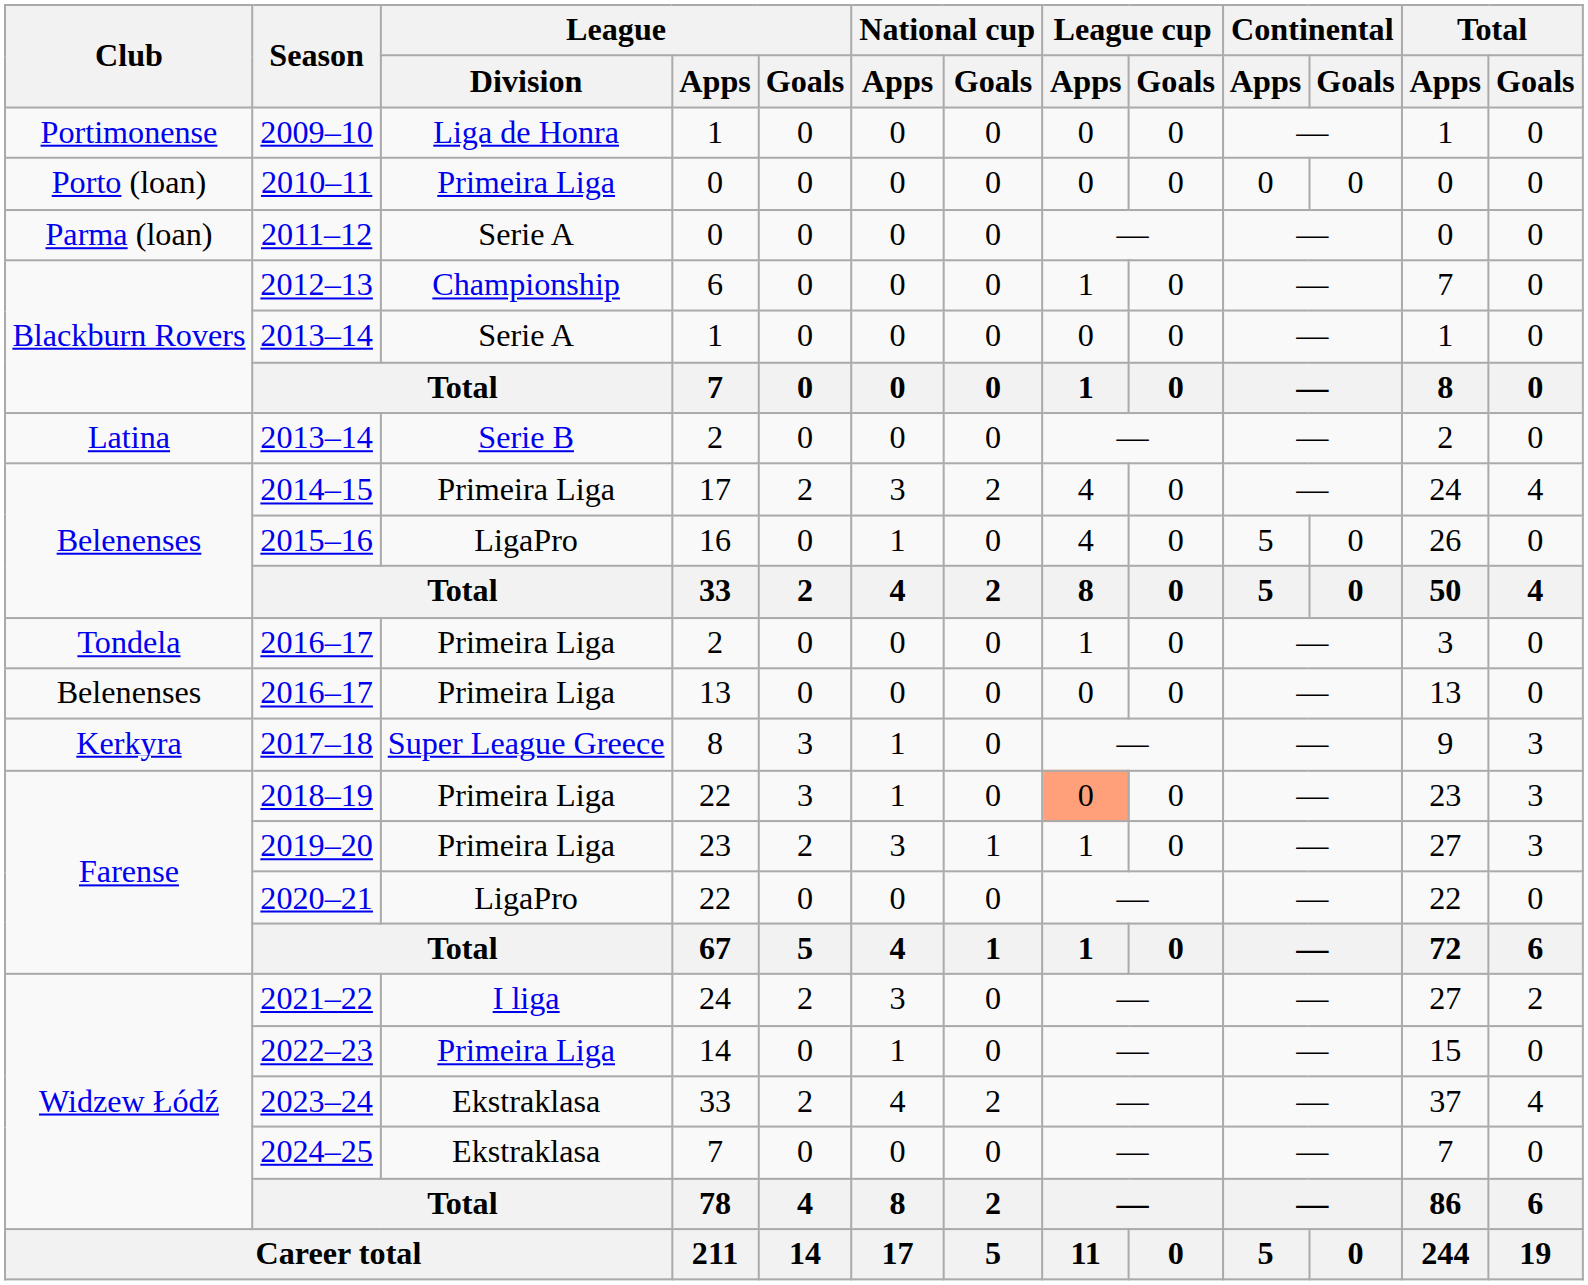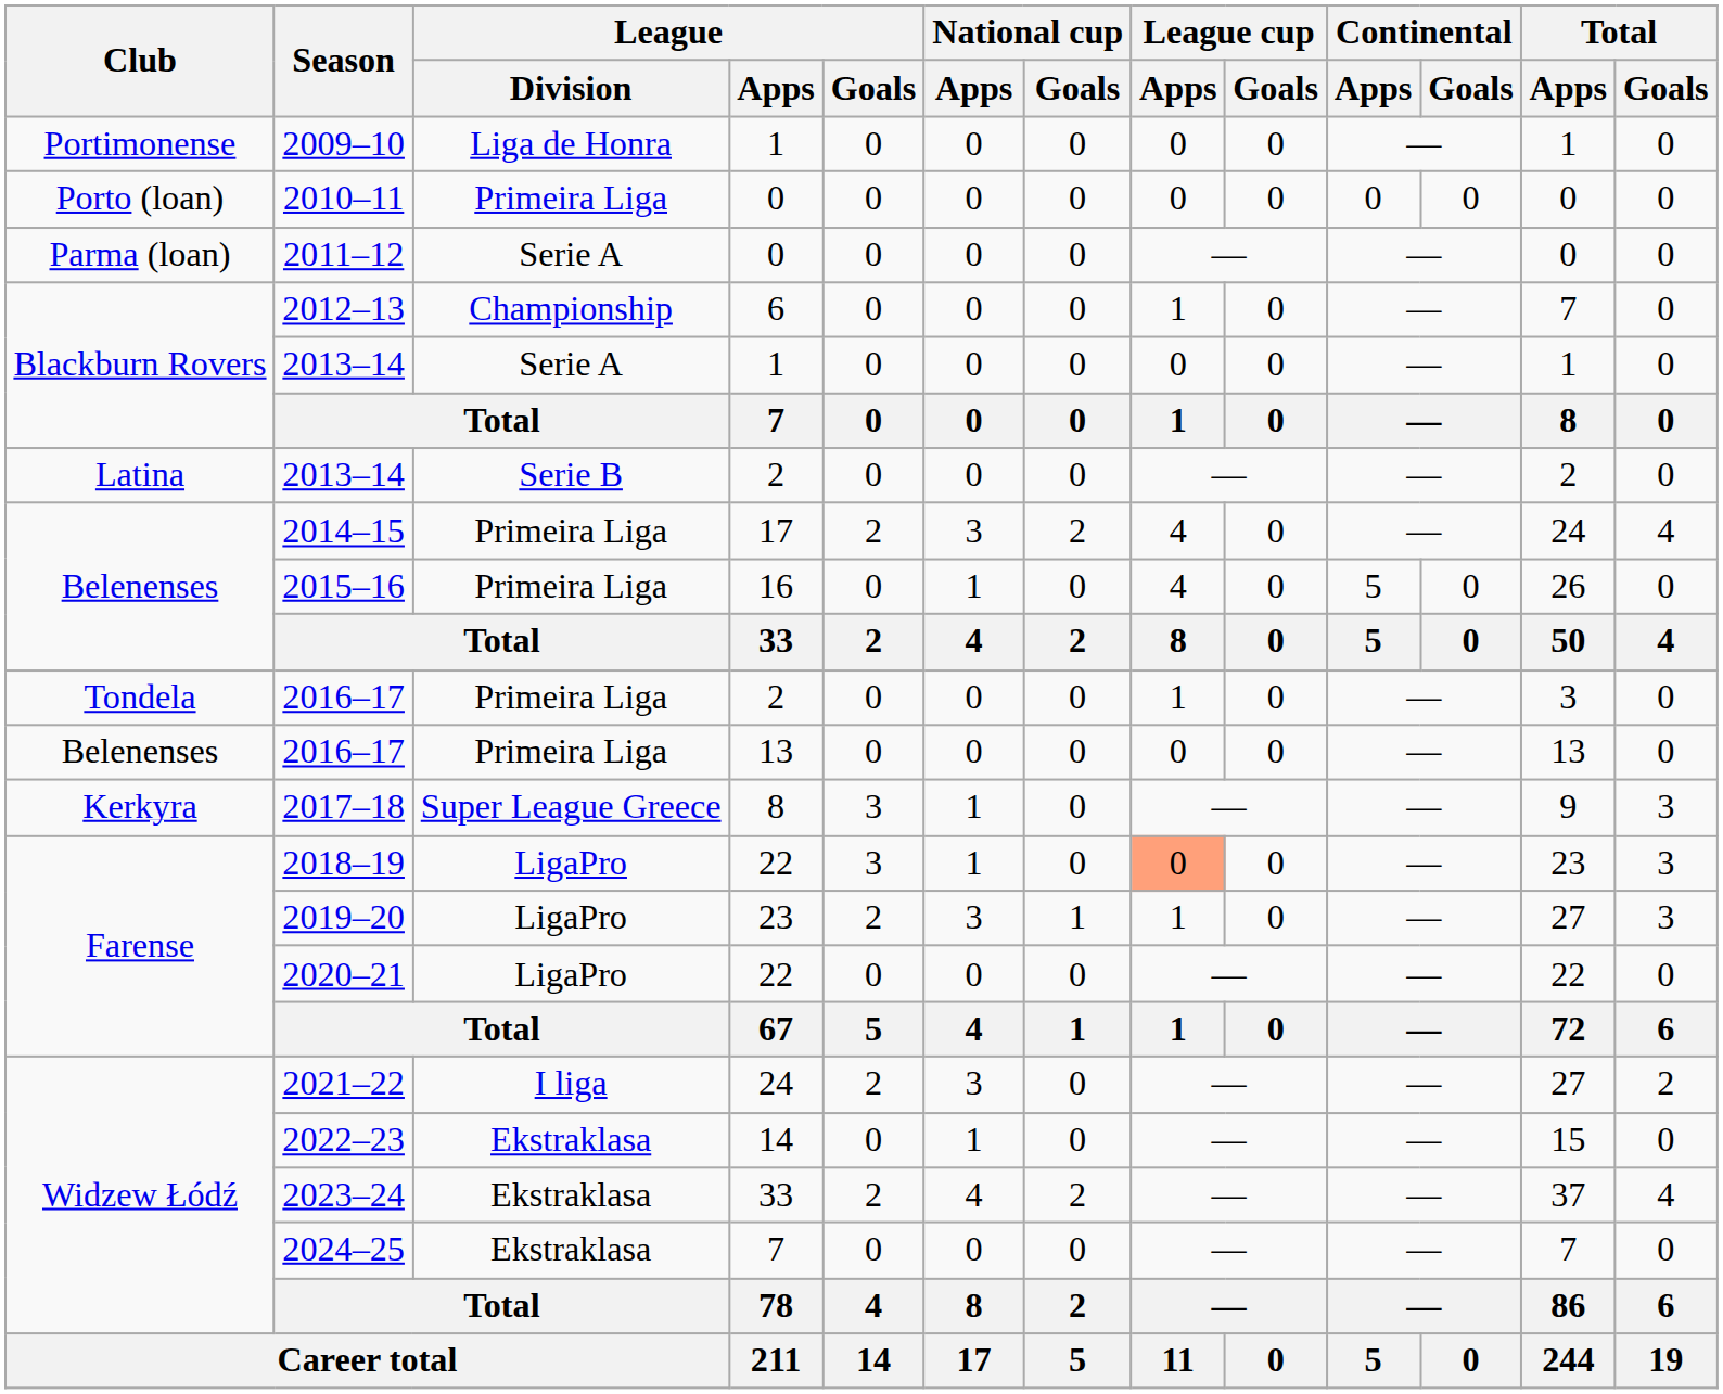 <table class="wikitable" style="text-align: center">
 <tr>
 <th rowspan="2">Club</th>
 <th rowspan="2">Season</th>
 <th colspan="3">League</th>
 <th colspan="2">National cup</th>
 <th colspan="2">League cup</th>
 <th colspan="2">Continental</th>
 <th colspan="2">Total</th>
 </tr>
 <tr>
 <th>Division</th>
 <th>Apps</th>
 <th>Goals</th>
 <th>Apps</th>
 <th>Goals</th>
 <th>Apps</th>
 <th>Goals</th>
 <th>Apps</th>
 <th>Goals</th>
 <th>Apps</th>
 <th>Goals</th>
 </tr>
 <tr>
 <td><a href='#'>Portimonense</a></td>
 <td><a href='#'>2009–10</a></td>
 <td><a href='#'>Liga de Honra</a></td>
 <td>1</td>
 <td>0</td>
 <td>0</td>
 <td>0</td>
 <td>0</td>
 <td>0</td>
 <td colspan="2">—</td>
 <td>1</td>
 <td>0</td>
 </tr>
 <tr>
 <td><a href='#'>Porto</a> (loan)</td>
 <td><a href='#'>2010–11</a></td>
 <td><a href='#'>Primeira Liga</a></td>
 <td>0</td>
 <td>0</td>
 <td>0</td>
 <td>0</td>
 <td>0</td>
 <td>0</td>
 <td>0</td>
 <td>0</td>
 <td>0</td>
 <td>0</td>
 </tr>
 <tr>
 <td><a href='#'>Parma</a> (loan)</td>
 <td><a href='#'>2011–12</a></td>
 <td>Serie A</td>
 <td>0</td>
 <td>0</td>
 <td>0</td>
 <td>0</td>
 <td colspan="2">—</td>
 <td colspan="2">—</td>
 <td>0</td>
 <td>0</td>
 </tr>
 <tr>
 <td rowspan="3"><a href='#'>Blackburn Rovers</a></td>
 <td><a href='#'>2012–13</a></td>
 <td><a href='#'>Championship</a></td>
 <td>6</td>
 <td>0</td>
 <td>0</td>
 <td>0</td>
 <td>1</td>
 <td>0</td>
 <td colspan="2">—</td>
 <td>7</td>
 <td>0</td>
 </tr>
 <tr>
 <td><a href='#'>2013–14</a></td>
 <td>Serie A</td>
 <td>1</td>
 <td>0</td>
 <td>0</td>
 <td>0</td>
 <td>0</td>
 <td>0</td>
 <td colspan="2">—</td>
 <td>1</td>
 <td>0</td>
 </tr>
 <tr>
 <th colspan="2">Total</th>
 <th>7</th>
 <th>0</th>
 <th>0</th>
 <th>0</th>
 <th>1</th>
 <th>0</th>
 <th colspan="2">—</th>
 <th>8</th>
 <th>0</th>
 </tr>
 <tr>
 <td><a href='#'>Latina</a></td>
 <td><a href='#'>2013–14</a></td>
 <td><a href='#'>Serie B</a></td>
 <td>2</td>
 <td>0</td>
 <td>0</td>
 <td>0</td>
 <td colspan="2">—</td>
 <td colspan="2">—</td>
 <td>2</td>
 <td>0</td>
 </tr>
 <tr>
 <td rowspan="3"><a href='#'>Belenenses</a></td>
 <td><a href='#'>2014–15</a></td>
 <td>Primeira Liga</td>
 <td>17</td>
 <td>2</td>
 <td>3</td>
 <td>2</td>
 <td>4</td>
 <td>0</td>
 <td colspan="2">—</td>
 <td>24</td>
 <td>4</td>
 </tr>
 <tr>
 <td><a href='#'>2015–16</a></td>
-<td>LigaPro</td>
+<td>Primeira Liga</td>
 <td>16</td>
 <td>0</td>
 <td>1</td>
 <td>0</td>
 <td>4</td>
 <td>0</td>
 <td>5</td>
 <td>0</td>
 <td>26</td>
 <td>0</td>
 </tr>
 <tr>
 <th colspan="2">Total</th>
 <th>33</th>
 <th>2</th>
 <th>4</th>
 <th>2</th>
 <th>8</th>
 <th>0</th>
 <th>5</th>
 <th>0</th>
 <th>50</th>
 <th>4</th>
 </tr>
 <tr>
 <td><a href='#'>Tondela</a></td>
 <td><a href='#'>2016–17</a></td>
 <td>Primeira Liga</td>
 <td>2</td>
 <td>0</td>
 <td>0</td>
 <td>0</td>
 <td>1</td>
 <td>0</td>
 <td colspan="2">—</td>
 <td>3</td>
 <td>0</td>
 </tr>
 <tr>
 <td>Belenenses</td>
 <td><a href='#'>2016–17</a></td>
 <td>Primeira Liga</td>
 <td>13</td>
 <td>0</td>
 <td>0</td>
 <td>0</td>
 <td>0</td>
 <td>0</td>
 <td colspan="2">—</td>
 <td>13</td>
 <td>0</td>
 </tr>
 <tr>
 <td><a href='#'>Kerkyra</a></td>
 <td><a href='#'>2017–18</a></td>
 <td><a href='#'>Super League Greece</a></td>
 <td>8</td>
 <td>3</td>
 <td>1</td>
 <td>0</td>
 <td colspan="2">—</td>
 <td colspan="2">—</td>
 <td>9</td>
 <td>3</td>
 </tr>
 <tr>
 <td rowspan="4"><a href='#'>Farense</a></td>
 <td><a href='#'>2018–19</a></td>
-<td>Primeira Liga</td>
+<td><a href='#'>LigaPro</a></td>
 <td>22</td>
 <td>3</td>
 <td>1</td>
 <td>0</td>
 <td style="background: lightsalmon;">0</td>
 <td>0</td>
 <td colspan="2">—</td>
 <td>23</td>
 <td>3</td>
 </tr>
 <tr>
 <td><a href='#'>2019–20</a></td>
-<td>Primeira Liga</td>
+<td>LigaPro</td>
 <td>23</td>
 <td>2</td>
 <td>3</td>
 <td>1</td>
 <td>1</td>
 <td>0</td>
 <td colspan="2">—</td>
 <td>27</td>
 <td>3</td>
 </tr>
 <tr>
 <td><a href='#'>2020–21</a></td>
 <td>LigaPro</td>
 <td>22</td>
 <td>0</td>
 <td>0</td>
 <td>0</td>
 <td colspan="2">—</td>
 <td colspan="2">—</td>
 <td>22</td>
 <td>0</td>
 </tr>
 <tr>
 <th colspan="2">Total</th>
 <th>67</th>
 <th>5</th>
 <th>4</th>
 <th>1</th>
 <th>1</th>
 <th>0</th>
 <th colspan="2">—</th>
 <th>72</th>
 <th>6</th>
 </tr>
 <tr>
 <td rowspan="5"><a href='#'>Widzew Łódź</a></td>
 <td><a href='#'>2021–22</a></td>
 <td><a href='#'>I liga</a></td>
 <td>24</td>
 <td>2</td>
 <td>3</td>
 <td>0</td>
 <td colspan="2">—</td>
 <td colspan="2">—</td>
 <td>27</td>
 <td>2</td>
 </tr>
 <tr>
 <td><a href='#'>2022–23</a></td>
-<td><a href='#'>Primeira Liga</a></td>
+<td><a href='#'>Ekstraklasa</a></td>
 <td>14</td>
 <td>0</td>
 <td>1</td>
 <td>0</td>
 <td colspan="2">—</td>
 <td colspan="2">—</td>
 <td>15</td>
 <td>0</td>
 </tr>
 <tr>
 <td><a href='#'>2023–24</a></td>
 <td>Ekstraklasa</td>
 <td>33</td>
 <td>2</td>
 <td>4</td>
 <td>2</td>
 <td colspan="2">—</td>
 <td colspan="2">—</td>
 <td>37</td>
 <td>4</td>
 </tr>
 <tr>
 <td><a href='#'>2024–25</a></td>
 <td>Ekstraklasa</td>
 <td>7</td>
 <td>0</td>
 <td>0</td>
 <td>0</td>
 <td colspan="2">—</td>
 <td colspan="2">—</td>
 <td>7</td>
 <td>0</td>
 </tr>
 <tr>
 <th colspan="2">Total</th>
 <th>78</th>
 <th>4</th>
 <th>8</th>
 <th>2</th>
 <th colspan="2">—</th>
 <th colspan="2">—</th>
 <th>86</th>
 <th>6</th>
 </tr>
 <tr>
 <th colspan="3">Career total</th>
 <th>211</th>
 <th>14</th>
 <th>17</th>
 <th>5</th>
 <th>11</th>
 <th>0</th>
 <th>5</th>
 <th>0</th>
 <th>244</th>
 <th>19</th>
 </tr>
 </table>
